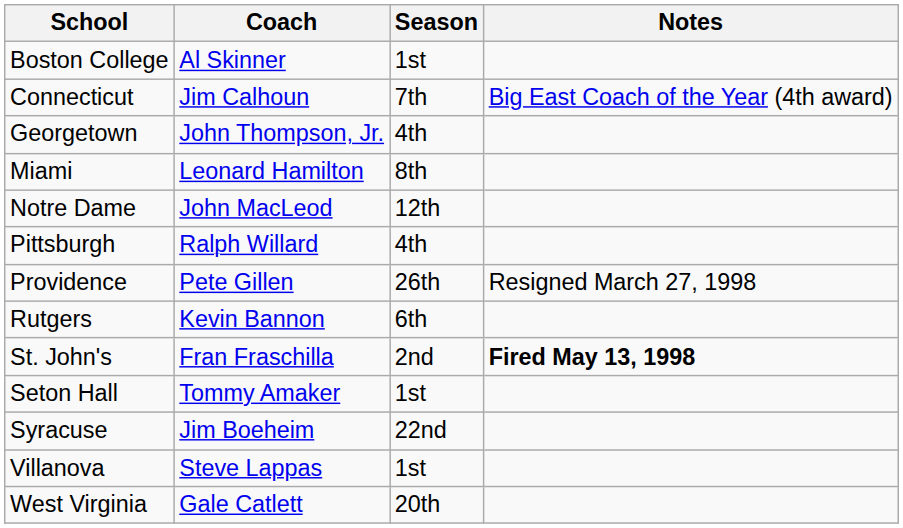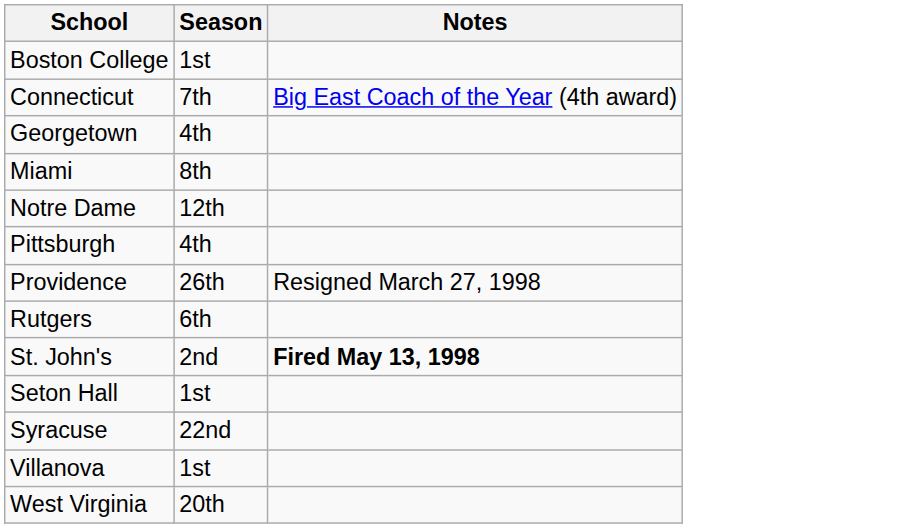 <table class="wikitable">
 <tr>
 <th>School</th>
-<th>Coach</th>
 <th>Season</th>
 <th>Notes</th>
 </tr>
 <tr>
 <td>Boston College</td>
-<td><a href='#'>Al Skinner</a></td>
 <td>1st</td>
 <td></td>
 </tr>
 <tr>
 <td>Connecticut</td>
-<td><a href='#'>Jim Calhoun</a></td>
 <td>7th</td>
 <td><a href='#'>Big East Coach of the Year</a> (4th award)</td>
 </tr>
 <tr>
 <td>Georgetown</td>
-<td><a href='#'>John Thompson, Jr.</a></td>
 <td>4th</td>
 <td></td>
 </tr>
 <tr>
 <td>Miami</td>
-<td><a href='#'>Leonard Hamilton</a></td>
 <td>8th</td>
 <td></td>
 </tr>
 <tr>
 <td>Notre Dame</td>
-<td><a href='#'>John MacLeod</a></td>
 <td>12th</td>
 <td></td>
 </tr>
 <tr>
 <td>Pittsburgh</td>
-<td><a href='#'>Ralph Willard</a></td>
 <td>4th</td>
 <td></td>
 </tr>
 <tr>
 <td>Providence</td>
-<td><a href='#'>Pete Gillen</a></td>
 <td>26th</td>
 <td>Resigned March 27, 1998</td>
 </tr>
 <tr>
 <td>Rutgers</td>
-<td><a href='#'>Kevin Bannon</a></td>
 <td>6th</td>
 <td></td>
 </tr>
 <tr>
 <td>St. John's</td>
-<td><a href='#'>Fran Fraschilla</a></td>
 <td>2nd</td>
 <td><strong>Fired May 13, 1998</strong></td>
 </tr>
 <tr>
 <td>Seton Hall</td>
-<td><a href='#'>Tommy Amaker</a></td>
 <td>1st</td>
 <td></td>
 </tr>
 <tr>
 <td>Syracuse</td>
-<td><a href='#'>Jim Boeheim</a></td>
 <td>22nd</td>
 <td></td>
 </tr>
 <tr>
 <td>Villanova</td>
-<td><a href='#'>Steve Lappas</a></td>
 <td>1st</td>
 <td></td>
 </tr>
 <tr>
 <td>West Virginia</td>
-<td><a href='#'>Gale Catlett</a></td>
 <td>20th</td>
 <td></td>
 </tr>
 </table>
